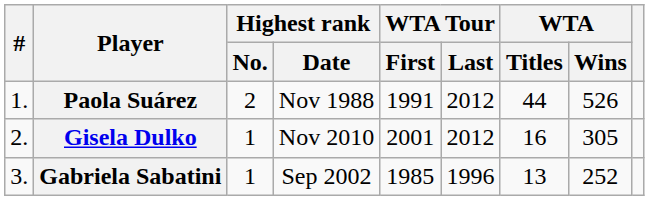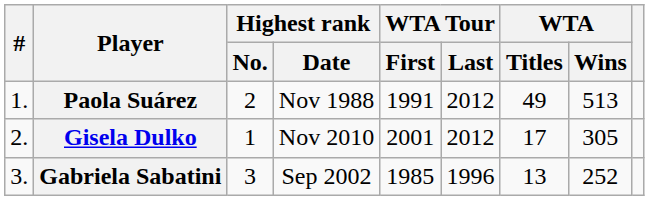 <table class="wikitable plainrowheaders" style=text-align:center>
 <tr>
 <th rowspan="2">#</th>
 <th rowspan="2">Player</th>
 <th colspan="2">Highest rank</th>
 <th colspan="2">WTA Tour</th>
 <th colspan="2">WTA</th>
 <th rowspan="2"></th>
 </tr>
 <tr>
 <th>No.</th>
 <th>Date</th>
 <th>First</th>
 <th>Last</th>
 <th>Titles</th>
 <th>Wins</th>
 </tr>
 <tr>
 <td>1.</td>
 <th scope="row" align="left">Paola Suárez</th>
 <td>2</td>
 <td>Nov 1988</td>
 <td>1991</td>
 <td>2012</td>
-<td>44</td>
-<td>526</td>
+<td>49</td>
+<td>513</td>
 <td></td>
 </tr>
 <tr>
 <td>2.</td>
 <th scope="row" align="left"><a href='#'>Gisela Dulko</a></th>
 <td>1</td>
 <td>Nov 2010</td>
 <td>2001</td>
 <td>2012</td>
-<td>16</td>
+<td>17</td>
 <td>305</td>
 <td></td>
 </tr>
 <tr>
 <td>3.</td>
 <th scope="row" align="left">Gabriela Sabatini</th>
-<td>1</td>
+<td>3</td>
 <td>Sep 2002</td>
 <td>1985</td>
 <td>1996</td>
 <td>13</td>
 <td>252</td>
 <td></td>
 </tr>
 </table>
